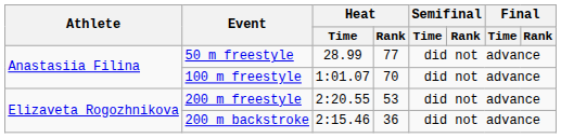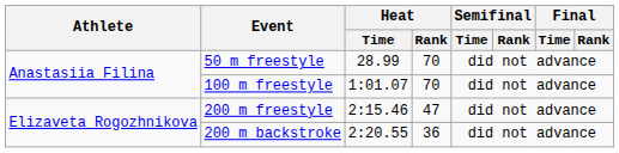 <table class="wikitable" style="text-align:center; font-size:90%">
 <tr>
 <th rowspan="2">Athlete</th>
 <th rowspan="2">Event</th>
 <th colspan="2">Heat</th>
 <th colspan="2">Semifinal</th>
 <th colspan="2">Final</th>
 </tr>
 <tr style="font-size:95%">
 <th>Time</th>
 <th>Rank</th>
 <th>Time</th>
 <th>Rank</th>
 <th>Time</th>
 <th>Rank</th>
 </tr>
 <tr>
 <td align=left rowspan=2><a href='#'>Anastasiia Filina</a></td>
 <td align=left><a href='#'>50 m freestyle</a></td>
 <td>28.99</td>
-<td>77</td>
+<td>70</td>
 <td colspan=4>did not advance</td>
 </tr>
 <tr>
 <td align=left><a href='#'>100 m freestyle</a></td>
 <td>1:01.07</td>
 <td>70</td>
 <td colspan=4>did not advance</td>
 </tr>
 <tr>
 <td align=left rowspan=2><a href='#'>Elizaveta Rogozhnikova</a></td>
 <td align=left><a href='#'>200 m freestyle</a></td>
-<td>2:20.55</td>
-<td>53</td>
+<td>2:15.46</td>
+<td>47</td>
 <td colspan=4>did not advance</td>
 </tr>
 <tr>
 <td align=left><a href='#'>200 m backstroke</a></td>
-<td>2:15.46</td>
+<td>2:20.55</td>
 <td>36</td>
 <td colspan=4>did not advance</td>
 </tr>
 </table>
